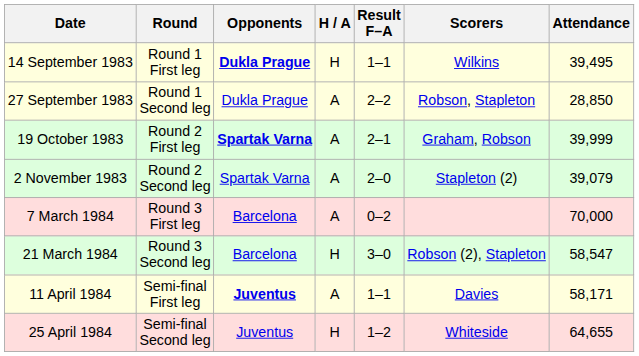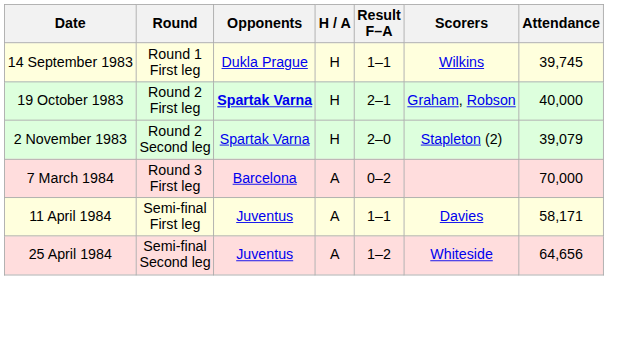 <table class="wikitable" style="text-align:center">
 <tr>
 <th>Date</th>
 <th>Round</th>
 <th>Opponents</th>
 <th>H / A</th>
 <th>Result<br>F–A</th>
 <th>Scorers</th>
 <th>Attendance</th>
 </tr>
 <tr bgcolor="#ffffdd">
 <td>14 September 1983</td>
 <td>Round 1<br>First leg</td>
-<td><strong><a href='#'>Dukla Prague</a></strong></td>
+<td><a href='#'>Dukla Prague</a></td>
 <td>H</td>
 <td>1–1</td>
 <td><a href='#'>Wilkins</a></td>
-<td>39,495</td>
-</tr>
-<tr bgcolor="#ffffdd">
-<td>27 September 1983</td>
-<td>Round 1<br>Second leg</td>
-<td><a href='#'>Dukla Prague</a></td>
-<td>A</td>
-<td>2–2</td>
-<td><a href='#'>Robson</a>, <a href='#'>Stapleton</a></td>
-<td>28,850</td>
+<td>39,745</td>
 </tr>
 <tr bgcolor="#ddffdd">
 <td>19 October 1983</td>
 <td>Round 2<br>First leg</td>
 <td><strong><a href='#'>Spartak Varna</a></strong></td>
-<td>A</td>
+<td>H</td>
 <td>2–1</td>
 <td><a href='#'>Graham</a>, <a href='#'>Robson</a></td>
-<td>39,999</td>
+<td>40,000</td>
 </tr>
 <tr bgcolor="#ddffdd">
 <td>2 November 1983</td>
 <td>Round 2<br>Second leg</td>
 <td><a href='#'>Spartak Varna</a></td>
-<td>A</td>
+<td>H</td>
 <td>2–0</td>
 <td><a href='#'>Stapleton</a> (2)</td>
 <td>39,079</td>
 </tr>
 <tr bgcolor="#ffdddd">
 <td>7 March 1984</td>
 <td>Round 3<br>First leg</td>
 <td><a href='#'>Barcelona</a></td>
 <td>A</td>
 <td>0–2</td>
 <td></td>
 <td>70,000</td>
 </tr>
-<tr bgcolor="#ddffdd">
-<td>21 March 1984</td>
-<td>Round 3<br>Second leg</td>
-<td><a href='#'>Barcelona</a></td>
-<td>H</td>
-<td>3–0</td>
-<td><a href='#'>Robson</a> (2), <a href='#'>Stapleton</a></td>
-<td>58,547</td>
-</tr>
 <tr bgcolor="#ffffdd">
 <td>11 April 1984</td>
 <td>Semi-final<br>First leg</td>
-<td><strong><a href='#'>Juventus</a></strong></td>
+<td><a href='#'>Juventus</a></td>
 <td>A</td>
 <td>1–1</td>
 <td><a href='#'>Davies</a></td>
 <td>58,171</td>
 </tr>
 <tr bgcolor="#ffdddd">
 <td>25 April 1984</td>
 <td>Semi-final<br>Second leg</td>
 <td><a href='#'>Juventus</a></td>
-<td>H</td>
+<td>A</td>
 <td>1–2</td>
 <td><a href='#'>Whiteside</a></td>
-<td>64,655</td>
+<td>64,656</td>
 </tr>
 </table>
